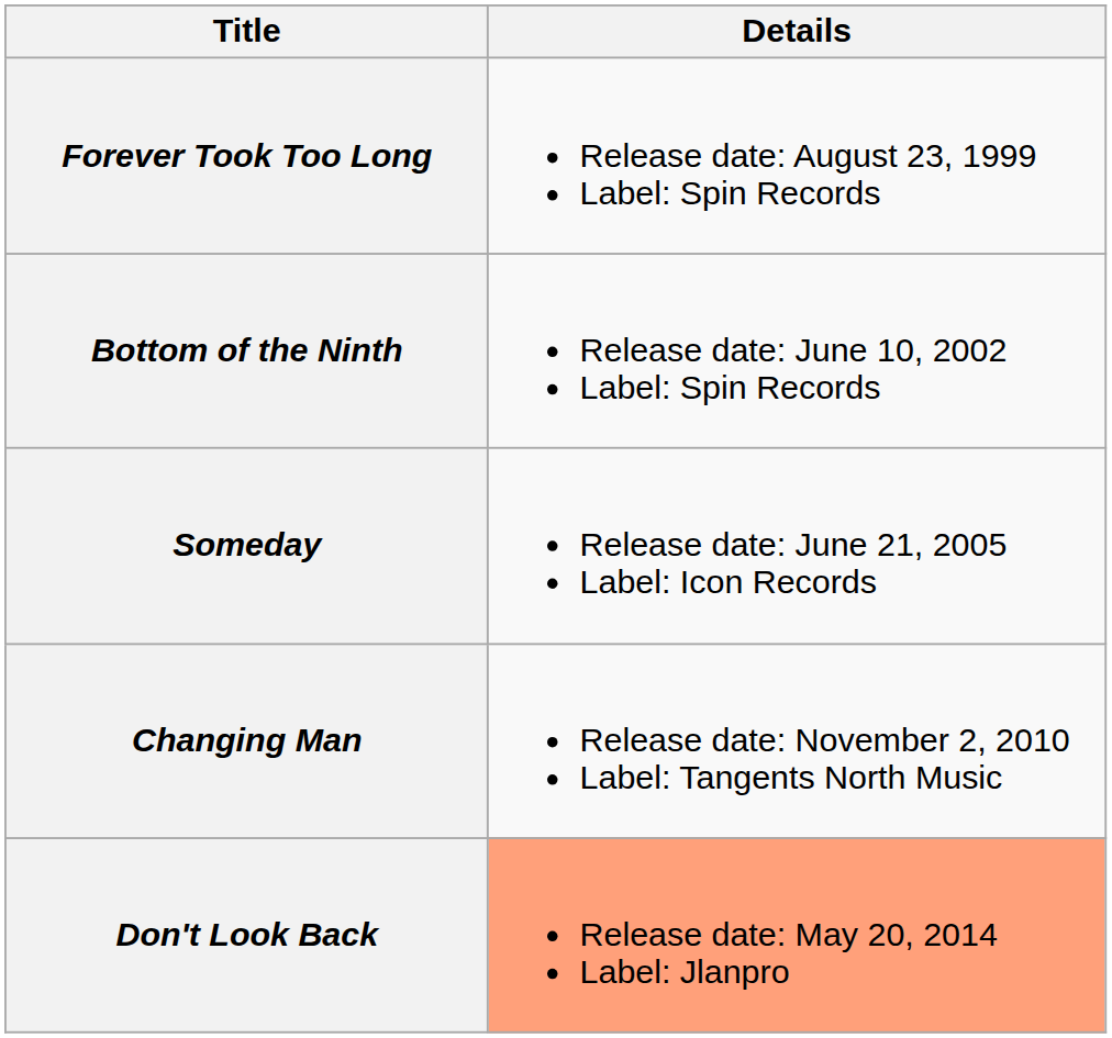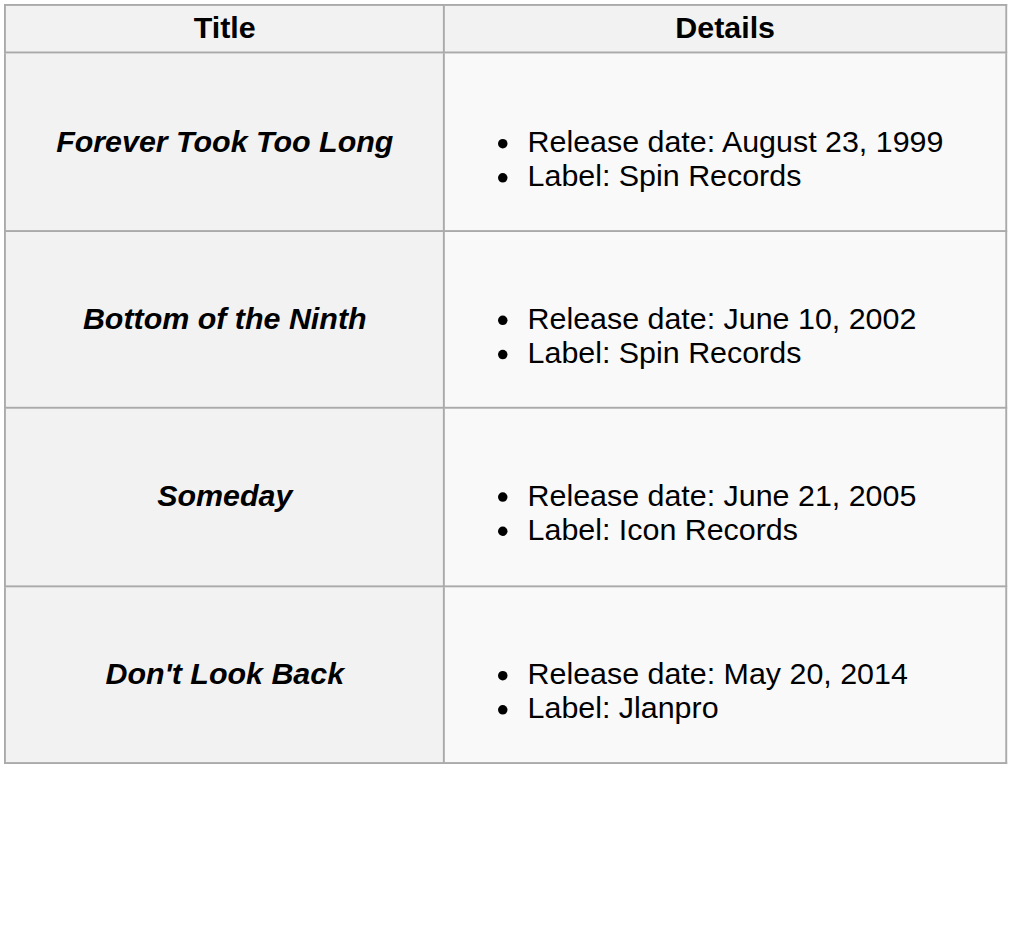 <table class="wikitable plainrowheaders">
 <tr>
 <th style="width:14em;">Title</th>
 <th style="width:18em;">Details</th>
 </tr>
 <tr>
 <th scope="row"><em>Forever Took Too Long</em></th>
 <td><br><ul><li>Release date: August 23, 1999</li><li>Label: Spin Records</li></ul></td>
 </tr>
 <tr>
 <th scope="row"><em>Bottom of the Ninth</em></th>
 <td><br><ul><li>Release date: June 10, 2002</li><li>Label: Spin Records</li></ul></td>
 </tr>
 <tr>
 <th scope="row"><em>Someday</em></th>
 <td><br><ul><li>Release date: June 21, 2005</li><li>Label: Icon Records</li></ul></td>
 </tr>
 <tr>
-<th scope="row"><em>Changing Man</em></th>
-<td><br><ul><li>Release date: November 2, 2010</li><li>Label: Tangents North Music</li></ul></td>
-</tr>
-<tr>
 <th scope="row"><em>Don't Look Back</em></th>
-<td style="background: lightsalmon;"><br><ul><li>Release date: May 20, 2014</li><li>Label: Jlanpro</li></ul></td>
+<td><br><ul><li>Release date: May 20, 2014</li><li>Label: Jlanpro</li></ul></td>
 </tr>
 </table>
